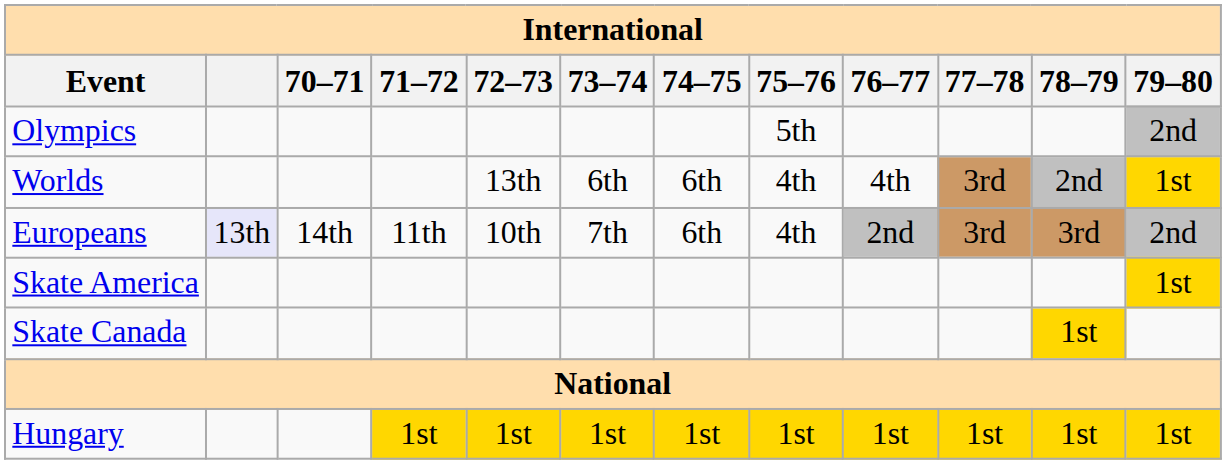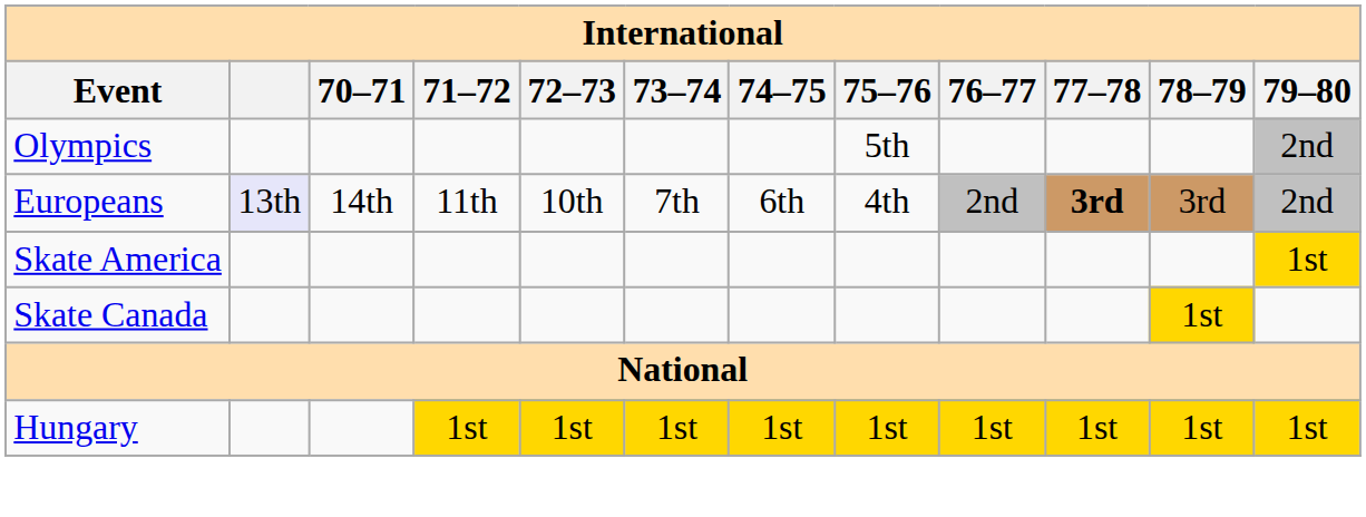 <table class="wikitable" style="text-align:center">
 <tr>
 <th style="background-color: #ffdead; " colspan=12 align=center>International</th>
 </tr>
 <tr>
 <th>Event</th>
 <th></th>
 <th>70–71</th>
 <th>71–72</th>
 <th>72–73</th>
 <th>73–74</th>
 <th>74–75</th>
 <th>75–76</th>
 <th>76–77</th>
 <th>77–78</th>
 <th>78–79</th>
 <th>79–80</th>
 </tr>
 <tr>
 <td align=left><a href='#'>Olympics</a></td>
 <td></td>
 <td></td>
 <td></td>
 <td></td>
 <td></td>
 <td></td>
 <td>5th</td>
 <td></td>
 <td></td>
 <td></td>
 <td bgcolor=silver>2nd</td>
 </tr>
 <tr>
-<td align=left><a href='#'>Worlds</a></td>
-<td></td>
-<td></td>
-<td></td>
-<td>13th</td>
-<td>6th</td>
-<td>6th</td>
-<td>4th</td>
-<td>4th</td>
-<td bgcolor=cc9966>3rd</td>
-<td bgcolor=silver>2nd</td>
-<td bgcolor=gold>1st</td>
-</tr>
-<tr>
 <td align=left><a href='#'>Europeans</a></td>
 <td style="background: lavender;">13th</td>
 <td>14th</td>
 <td>11th</td>
 <td>10th</td>
 <td>7th</td>
 <td>6th</td>
 <td>4th</td>
 <td bgcolor=silver>2nd</td>
-<td bgcolor=cc9966>3rd</td>
+<td bgcolor=cc9966><strong>3rd</strong></td>
 <td bgcolor=cc9966>3rd</td>
 <td bgcolor=silver>2nd</td>
 </tr>
 <tr>
 <td align=left><a href='#'>Skate America</a></td>
 <td></td>
 <td></td>
 <td></td>
 <td></td>
 <td></td>
 <td></td>
 <td></td>
 <td></td>
 <td></td>
 <td></td>
 <td bgcolor=gold>1st</td>
 </tr>
 <tr>
 <td align=left><a href='#'>Skate Canada</a></td>
 <td></td>
 <td></td>
 <td></td>
 <td></td>
 <td></td>
 <td></td>
 <td></td>
 <td></td>
 <td></td>
 <td bgcolor=gold>1st</td>
 <td></td>
 </tr>
 <tr>
 <th style="background-color: #ffdead; " colspan=12 align=center>National</th>
 </tr>
 <tr>
 <td align=left><a href='#'>Hungary</a></td>
 <td></td>
 <td></td>
 <td bgcolor=gold>1st</td>
 <td bgcolor=gold>1st</td>
 <td bgcolor=gold>1st</td>
 <td bgcolor=gold>1st</td>
 <td bgcolor=gold>1st</td>
 <td bgcolor=gold>1st</td>
 <td bgcolor=gold>1st</td>
 <td bgcolor=gold>1st</td>
 <td bgcolor=gold>1st</td>
 </tr>
 </table>
